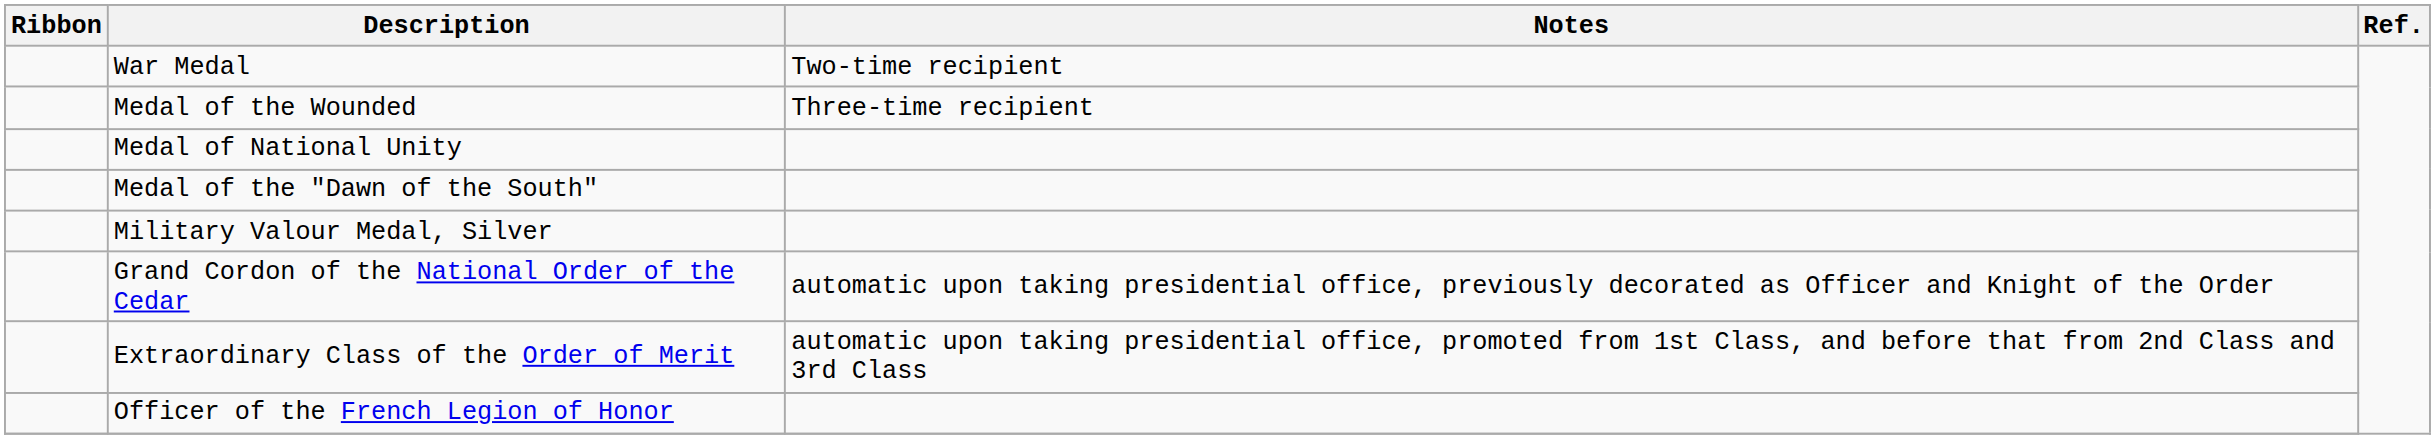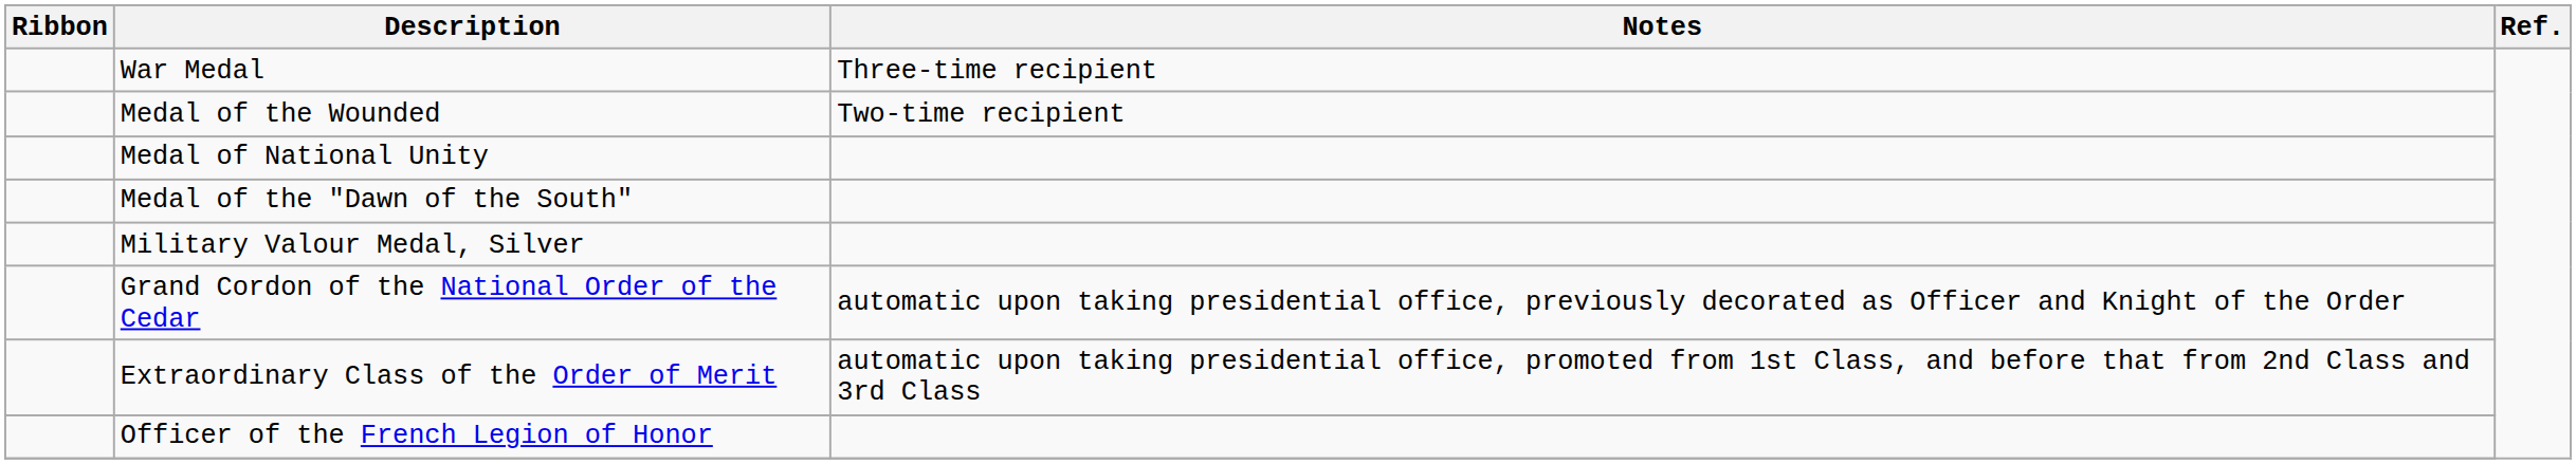 <table class="wikitable">
 <tr>
 <th>Ribbon</th>
 <th>Description</th>
 <th>Notes</th>
 <th>Ref.</th>
 </tr>
 <tr>
 <td></td>
 <td>War Medal</td>
-<td>Two-time recipient</td>
+<td>Three-time recipient</td>
 <td rowspan="10"></td>
 </tr>
 <tr>
 <td></td>
 <td>Medal of the Wounded</td>
-<td>Three-time recipient</td>
+<td>Two-time recipient</td>
 </tr>
 <tr>
 <td></td>
 <td>Medal of National Unity</td>
 <td></td>
 </tr>
 <tr>
 <td></td>
 <td>Medal of the "Dawn of the South"</td>
 <td></td>
 </tr>
 <tr>
 <td></td>
 <td>Military Valour Medal, Silver</td>
 <td></td>
 </tr>
 <tr>
 <td></td>
 <td>Grand Cordon of the <a href='#'>National Order of the Cedar</a></td>
 <td>automatic upon taking presidential office, previously decorated as Officer and Knight of the Order</td>
 </tr>
 <tr>
 <td></td>
 <td>Extraordinary Class of the <a href='#'>Order of Merit</a></td>
 <td>automatic upon taking presidential office, promoted from 1st Class, and before that from 2nd Class and 3rd Class</td>
 </tr>
 <tr>
 <td></td>
 <td>Officer of the <a href='#'>French Legion of Honor</a></td>
 <td></td>
 </tr>
 <tr>
 </tr>
 </table>
